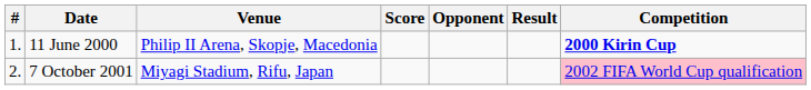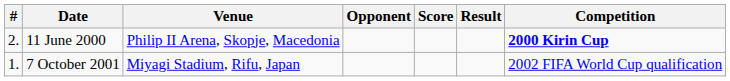 <table class="wikitable">
 <tr>
 <th>#</th>
 <th>Date</th>
 <th>Venue</th>
+<th>Opponent</th>
 <th>Score</th>
-<th>Opponent</th>
 <th>Result</th>
 <th>Competition</th>
 </tr>
 <tr>
-<td>1.</td>
+<td>2.</td>
 <td>11 June 2000</td>
 <td><a href='#'>Philip II Arena</a>, <a href='#'>Skopje</a>, <a href='#'>Macedonia</a></td>
 <td></td>
 <td></td>
 <td></td>
 <td><strong><a href='#'>2000 Kirin Cup</a></strong></td>
 </tr>
 <tr>
-<td>2.</td>
+<td>1.</td>
 <td>7 October 2001</td>
 <td><a href='#'>Miyagi Stadium</a>, <a href='#'>Rifu</a>, <a href='#'>Japan</a></td>
 <td></td>
 <td></td>
 <td></td>
-<td style="background: pink;"><a href='#'>2002 FIFA World Cup qualification</a></td>
+<td><a href='#'>2002 FIFA World Cup qualification</a></td>
 </tr>
 </table>
